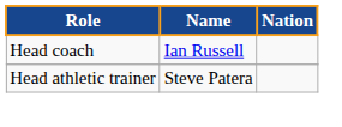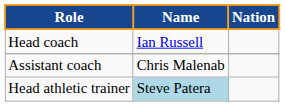 <table class="wikitable sortable">
 <tr>
 <th style="background:#17468E; color:white; border:2px solid #F9A11B;;" scope="col">Role</th>
 <th style="background:#17468E; color:white; border:2px solid #F9A11B;;" scope="col">Name</th>
 <th style="background:#17468E; color:white; border:2px solid #F9A11B;;" scope="col">Nation</th>
 </tr>
 <tr>
 <td>Head coach</td>
 <td><a href='#'>Ian Russell</a></td>
 <td></td>
 </tr>
 <tr>
 </tr>
 <tr>
+<td>Assistant coach</td>
+<td>Chris Malenab</td>
+<td></td>
+</tr>
+<tr>
 <td>Head athletic trainer</td>
-<td>Steve Patera</td>
+<td style="background: lightblue;">Steve Patera</td>
 <td></td>
 </tr>
 </table>
